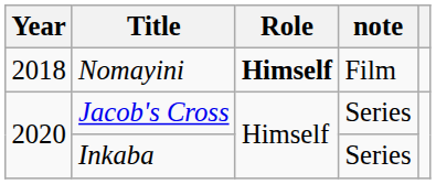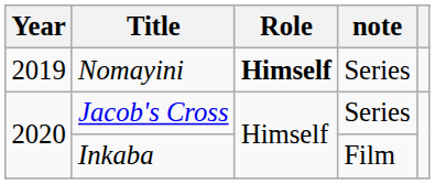 <table class="wikitable">
 <tr>
 <th>Year</th>
 <th>Title</th>
 <th>Role</th>
 <th>note</th>
 <th></th>
 </tr>
 <tr>
-<td>2018</td>
+<td>2019</td>
 <td><em>Nomayini</em></td>
 <td><strong>Himself</strong></td>
-<td>Film</td>
+<td>Series</td>
 <td></td>
 </tr>
 <tr>
 <td rowspan="2">2020</td>
 <td><em><a href='#'>Jacob's Cross</a></em></td>
 <td rowspan="2">Himself</td>
 <td>Series</td>
 <td rowspan="2"></td>
 </tr>
 <tr>
 <td><em>Inkaba</em></td>
-<td>Series</td>
+<td>Film</td>
 </tr>
 </table>
